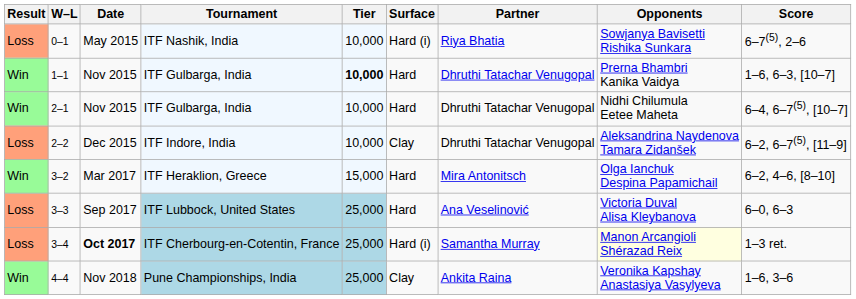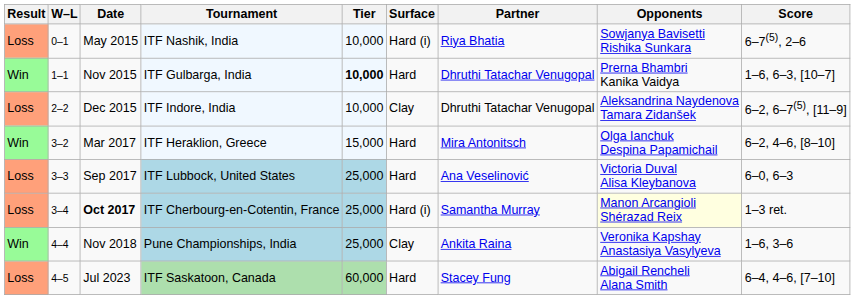 <table class="wikitable sortable">
 <tr>
 <th>Result</th>
 <th class="unsortable">W–L</th>
 <th>Date</th>
 <th>Tournament</th>
 <th>Tier</th>
 <th>Surface</th>
 <th>Partner</th>
 <th>Opponents</th>
 <th class="unsortable">Score</th>
 </tr>
 <tr>
 <td bgcolor="FFA07A">Loss</td>
 <td><small>0–1</small></td>
 <td>May 2015</td>
 <td style="background:#f0f8ff;">ITF Nashik, India</td>
 <td style="background:#f0f8ff;">10,000</td>
 <td>Hard (i)</td>
 <td> <a href='#'>Riya Bhatia</a></td>
 <td> <a href='#'>Sowjanya Bavisetti</a> <br>  <a href='#'>Rishika Sunkara</a></td>
 <td>6–7<sup>(5)</sup>, 2–6</td>
 </tr>
 <tr>
 <td style="background:#98fb98;">Win</td>
 <td><small>1–1</small></td>
 <td>Nov 2015</td>
 <td style="background:#f0f8ff;">ITF Gulbarga, India</td>
 <td style="background:#f0f8ff;"><strong>10,000</strong></td>
 <td>Hard</td>
 <td> <a href='#'>Dhruthi Tatachar Venugopal</a></td>
 <td> <a href='#'>Prerna Bhambri</a> <br>  Kanika Vaidya</td>
 <td>1–6, 6–3, [10–7]</td>
-</tr>
-<tr>
-<td style="background:#98fb98;">Win</td>
-<td><small>2–1</small></td>
-<td>Nov 2015</td>
-<td style="background:#f0f8ff;">ITF Gulbarga, India</td>
-<td style="background:#f0f8ff;">10,000</td>
-<td>Hard</td>
-<td> Dhruthi Tatachar Venugopal</td>
-<td> Nidhi Chilumula <br>  Eetee Maheta</td>
-<td>6–4, 6–7<sup>(5)</sup>, [10–7]</td>
 </tr>
 <tr>
 <td bgcolor="FFA07A">Loss</td>
 <td><small>2–2</small></td>
 <td>Dec 2015</td>
 <td style="background:#f0f8ff;">ITF Indore, India</td>
 <td style="background:#f0f8ff;">10,000</td>
 <td>Clay</td>
 <td> Dhruthi Tatachar Venugopal</td>
 <td> <a href='#'>Aleksandrina Naydenova</a> <br>  <a href='#'>Tamara Zidanšek</a></td>
 <td>6–2, 6–7<sup>(5)</sup>, [11–9]</td>
 </tr>
 <tr>
 <td style="background:#98fb98;">Win</td>
 <td><small>3–2</small></td>
 <td>Mar 2017</td>
 <td style="background:#f0f8ff;">ITF Heraklion, Greece</td>
 <td style="background:#f0f8ff;">15,000</td>
 <td>Hard</td>
 <td> <a href='#'>Mira Antonitsch</a></td>
 <td> <a href='#'>Olga Ianchuk</a> <br>  <a href='#'>Despina Papamichail</a></td>
 <td>6–2, 4–6, [8–10]</td>
 </tr>
 <tr>
 <td bgcolor="FFA07A">Loss</td>
 <td><small>3–3</small></td>
 <td>Sep 2017</td>
 <td style="background:lightblue;">ITF Lubbock, United States</td>
 <td style="background:lightblue;">25,000</td>
 <td>Hard</td>
 <td> <a href='#'>Ana Veselinović</a></td>
 <td> <a href='#'>Victoria Duval</a> <br>  <a href='#'>Alisa Kleybanova</a></td>
 <td>6–0, 6–3</td>
 </tr>
 <tr>
 <td bgcolor="FFA07A">Loss</td>
 <td><small>3–4</small></td>
 <td><strong>Oct 2017</strong></td>
 <td style="background:lightblue;">ITF Cherbourg-en-Cotentin, France</td>
 <td style="background:lightblue;">25,000</td>
 <td>Hard (i)</td>
 <td> <a href='#'>Samantha Murray</a></td>
 <td style="background: lightyellow;"> <a href='#'>Manon Arcangioli</a> <br>  <a href='#'>Shérazad Reix</a></td>
 <td>1–3 ret.</td>
 </tr>
 <tr>
 <td style="background:#98fb98;">Win</td>
 <td><small>4–4</small></td>
 <td>Nov 2018</td>
 <td style="background:lightblue;">Pune Championships, India</td>
 <td style="background:lightblue;">25,000</td>
 <td>Clay</td>
 <td> <a href='#'>Ankita Raina</a></td>
 <td> <a href='#'>Veronika Kapshay</a> <br>  <a href='#'>Anastasiya Vasylyeva</a></td>
 <td>1–6, 3–6</td>
 </tr>
+<tr>
+<td style="background:#ffa07a;">Loss</td>
+<td><small>4–5</small></td>
+<td>Jul 2023</td>
+<td style="background:#addfad;">ITF Saskatoon, Canada</td>
+<td style="background:#addfad;">60,000</td>
+<td>Hard</td>
+<td> <a href='#'>Stacey Fung</a></td>
+<td> <a href='#'>Abigail Rencheli</a> <br>  <a href='#'>Alana Smith</a></td>
+<td>6–4, 4–6, [7–10]</td>
+</tr>
 </table>
